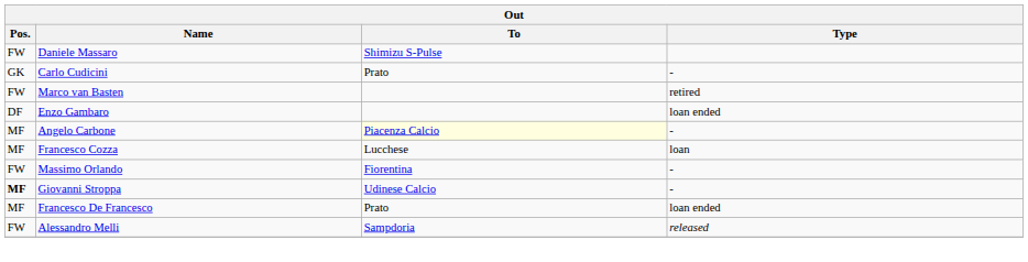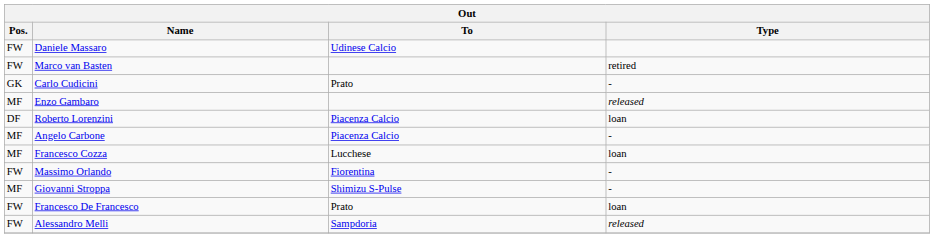 <table class="wikitable" style="font-size:90%;width:99%;">
 <tr>
 <th colspan="4">Out</th>
 </tr>
 <tr>
 <th width=3%>Pos.</th>
 <th width=32%>Name</th>
 <th width=30%>To</th>
 <th width=35%>Type</th>
 </tr>
 <tr>
 <td>FW</td>
 <td><a href='#'>Daniele Massaro</a></td>
-<td><a href='#'>Shimizu S-Pulse</a></td>
+<td><a href='#'>Udinese Calcio</a></td>
 <td></td>
+</tr>
+<tr>
+<td>FW</td>
+<td><a href='#'>Marco van Basten</a></td>
+<td></td>
+<td>retired</td>
 </tr>
 <tr>
 <td>GK</td>
 <td><a href='#'>Carlo Cudicini</a></td>
 <td>Prato</td>
 <td>-</td>
 </tr>
 <tr>
-<td>FW</td>
-<td><a href='#'>Marco van Basten</a></td>
+<td>MF</td>
+<td><a href='#'>Enzo Gambaro</a></td>
 <td></td>
-<td>retired</td>
+<td><em>released</em></td>
 </tr>
 <tr>
 <td>DF</td>
-<td><a href='#'>Enzo Gambaro</a></td>
-<td></td>
-<td>loan ended</td>
+<td><a href='#'>Roberto Lorenzini</a></td>
+<td><a href='#'>Piacenza Calcio</a></td>
+<td>loan</td>
 </tr>
 <tr>
 <td>MF</td>
 <td><a href='#'>Angelo Carbone</a></td>
-<td style="background: lightyellow;"><a href='#'>Piacenza Calcio</a></td>
+<td><a href='#'>Piacenza Calcio</a></td>
 <td>-</td>
 </tr>
 <tr>
 <td>MF</td>
 <td><a href='#'>Francesco Cozza</a></td>
 <td>Lucchese</td>
 <td>loan</td>
 </tr>
 <tr>
 <td>FW</td>
 <td><a href='#'>Massimo Orlando</a></td>
 <td><a href='#'>Fiorentina</a></td>
 <td>-</td>
 </tr>
 <tr>
-<td><strong>MF</strong></td>
+<td>MF</td>
 <td><a href='#'>Giovanni Stroppa</a></td>
-<td><a href='#'>Udinese Calcio</a></td>
+<td><a href='#'>Shimizu S-Pulse</a></td>
 <td>-</td>
 </tr>
 <tr>
-<td>MF</td>
+<td>FW</td>
 <td><a href='#'>Francesco De Francesco</a></td>
 <td>Prato</td>
-<td>loan ended</td>
+<td>loan</td>
 </tr>
 <tr>
 <td>FW</td>
 <td><a href='#'>Alessandro Melli</a></td>
 <td><a href='#'>Sampdoria</a></td>
 <td><em>released</em></td>
 </tr>
 <tr>
 </tr>
 </table>
